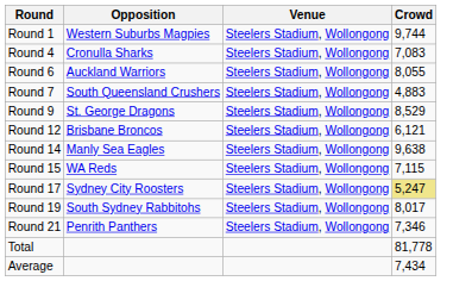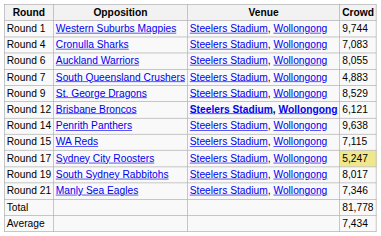 <table class="wikitable">
 <tr>
 <th>Round</th>
 <th>Opposition</th>
 <th>Venue</th>
 <th>Crowd</th>
 </tr>
 <tr>
 <td>Round 1</td>
 <td><a href='#'>Western Suburbs Magpies</a></td>
 <td><a href='#'>Steelers Stadium</a>, <a href='#'>Wollongong</a></td>
 <td>9,744</td>
 </tr>
 <tr>
 <td>Round 4</td>
 <td><a href='#'>Cronulla Sharks</a></td>
 <td><a href='#'>Steelers Stadium</a>, <a href='#'>Wollongong</a></td>
 <td>7,083</td>
 </tr>
 <tr>
 <td>Round 6</td>
 <td><a href='#'>Auckland Warriors</a></td>
 <td><a href='#'>Steelers Stadium</a>, <a href='#'>Wollongong</a></td>
 <td>8,055</td>
 </tr>
 <tr>
 <td>Round 7</td>
 <td><a href='#'>South Queensland Crushers</a></td>
 <td><a href='#'>Steelers Stadium</a>, <a href='#'>Wollongong</a></td>
 <td>4,883</td>
 </tr>
 <tr>
 <td>Round 9</td>
 <td><a href='#'>St. George Dragons</a></td>
 <td><a href='#'>Steelers Stadium</a>, <a href='#'>Wollongong</a></td>
 <td>8,529</td>
 </tr>
 <tr>
 <td>Round 12</td>
 <td><a href='#'>Brisbane Broncos</a></td>
-<td><a href='#'>Steelers Stadium</a>, <a href='#'>Wollongong</a></td>
+<td><strong><a href='#'>Steelers Stadium</a>, <a href='#'>Wollongong</a></strong></td>
 <td>6,121</td>
 </tr>
 <tr>
 <td>Round 14</td>
-<td><a href='#'>Manly Sea Eagles</a></td>
+<td><a href='#'>Penrith Panthers</a></td>
 <td><a href='#'>Steelers Stadium</a>, <a href='#'>Wollongong</a></td>
 <td>9,638</td>
 </tr>
 <tr>
 <td>Round 15</td>
 <td><a href='#'>WA Reds</a></td>
 <td><a href='#'>Steelers Stadium</a>, <a href='#'>Wollongong</a></td>
 <td>7,115</td>
 </tr>
 <tr>
 <td>Round 17</td>
 <td><a href='#'>Sydney City Roosters</a></td>
 <td><a href='#'>Steelers Stadium</a>, <a href='#'>Wollongong</a></td>
 <td style="background: khaki;">5,247</td>
 </tr>
 <tr>
 <td>Round 19</td>
 <td><a href='#'>South Sydney Rabbitohs</a></td>
 <td><a href='#'>Steelers Stadium</a>, <a href='#'>Wollongong</a></td>
 <td>8,017</td>
 </tr>
 <tr>
 <td>Round 21</td>
-<td><a href='#'>Penrith Panthers</a></td>
+<td><a href='#'>Manly Sea Eagles</a></td>
 <td><a href='#'>Steelers Stadium</a>, <a href='#'>Wollongong</a></td>
 <td>7,346</td>
 </tr>
 <tr>
 <td>Total</td>
 <td></td>
 <td></td>
 <td>81,778</td>
 </tr>
 <tr>
 <td>Average</td>
 <td></td>
 <td></td>
 <td>7,434</td>
 </tr>
 </table>
